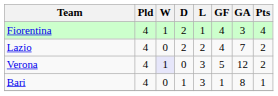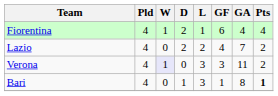 <table class="wikitable" style="text-align: center;">
 <tr>
 <th width="185">Team</th>
 <th width="20">Pld</th>
 <th width="20">W</th>
 <th width="20">D</th>
 <th width="20">L</th>
 <th width="20">GF</th>
 <th width="20">GA</th>
 <th width="20">Pts</th>
 </tr>
 <tr style="background: #ccffcc;">
 <td align="left"><a href='#'>Fiorentina</a></td>
 <td>4</td>
 <td>1</td>
 <td>2</td>
 <td>1</td>
+<td>6</td>
 <td>4</td>
-<td>3</td>
 <td>4</td>
 </tr>
 <tr>
 <td align="left"><a href='#'>Lazio</a></td>
 <td>4</td>
 <td>0</td>
 <td>2</td>
 <td>2</td>
 <td>4</td>
 <td>7</td>
 <td>2</td>
 </tr>
 <tr>
 <td align="left"><a href='#'>Verona</a></td>
 <td>4</td>
 <td style="background: lavender;">1</td>
 <td>0</td>
 <td>3</td>
-<td>5</td>
-<td>12</td>
+<td>3</td>
+<td>11</td>
 <td>2</td>
 </tr>
 <tr>
 <td align="left"><a href='#'>Bari</a></td>
 <td>4</td>
 <td>0</td>
 <td>1</td>
 <td>3</td>
 <td>1</td>
 <td>8</td>
-<td>1</td>
+<td><strong>1</strong></td>
 </tr>
 <tr>
 </tr>
 </table>
